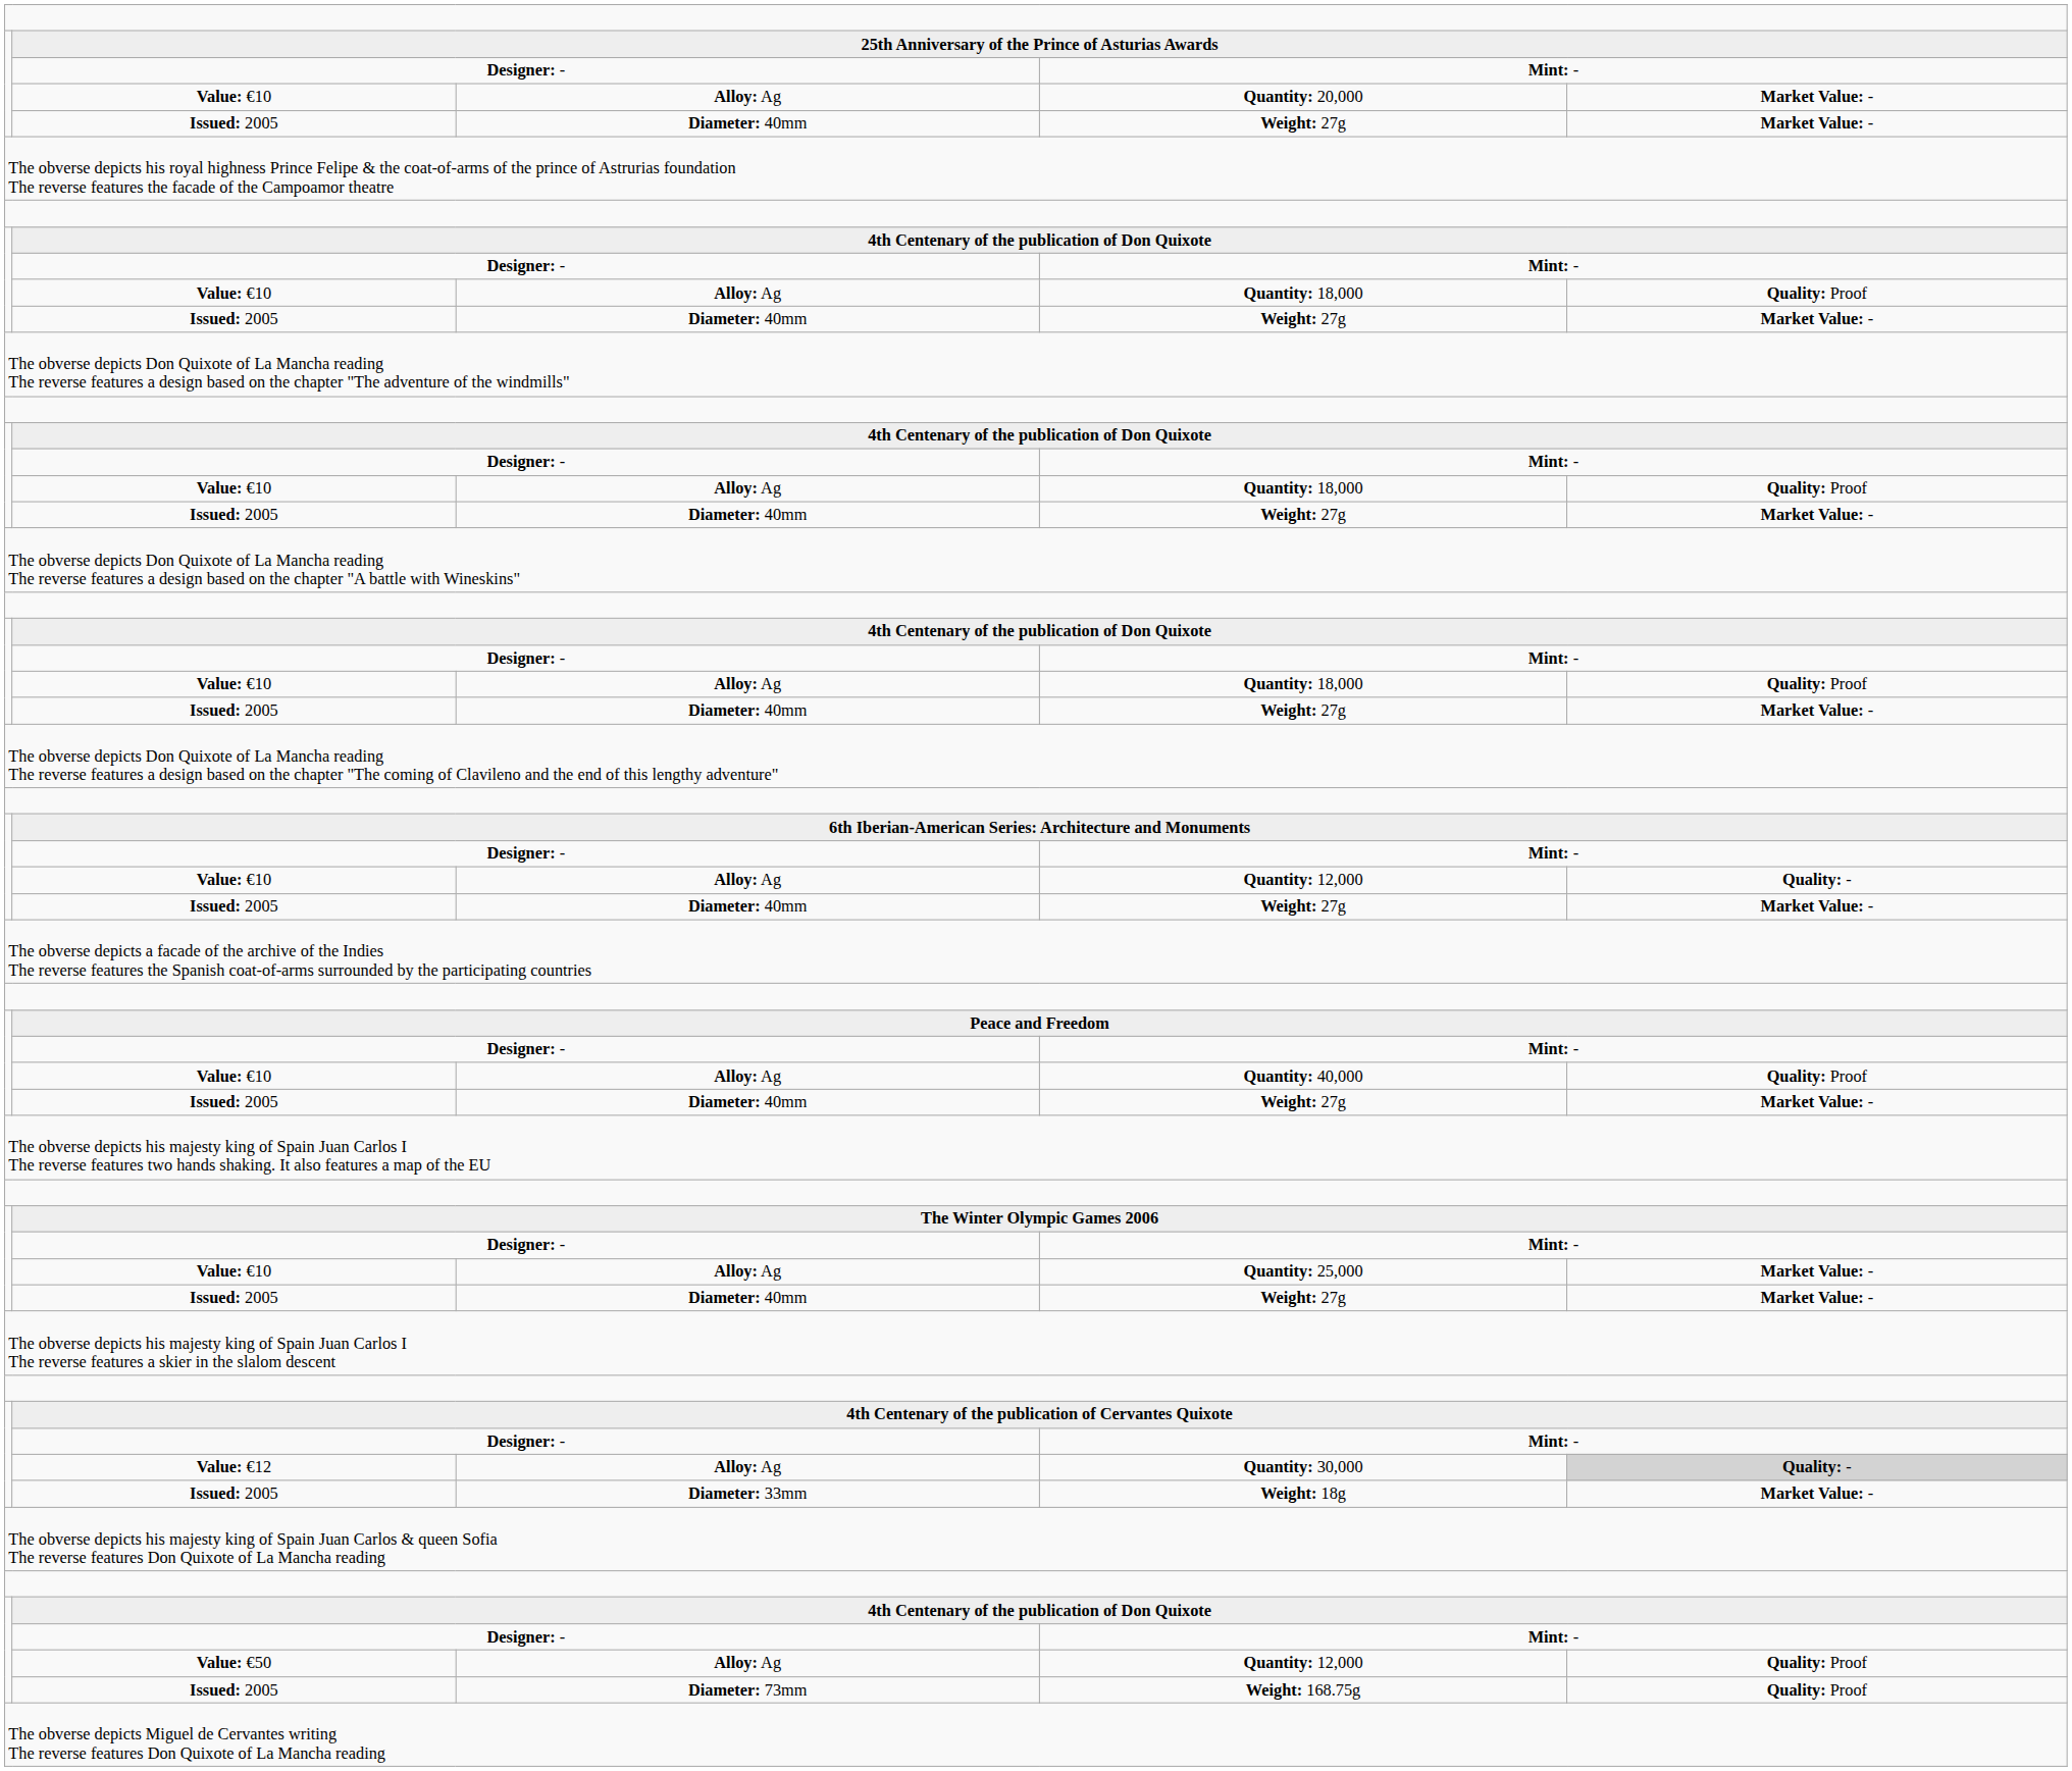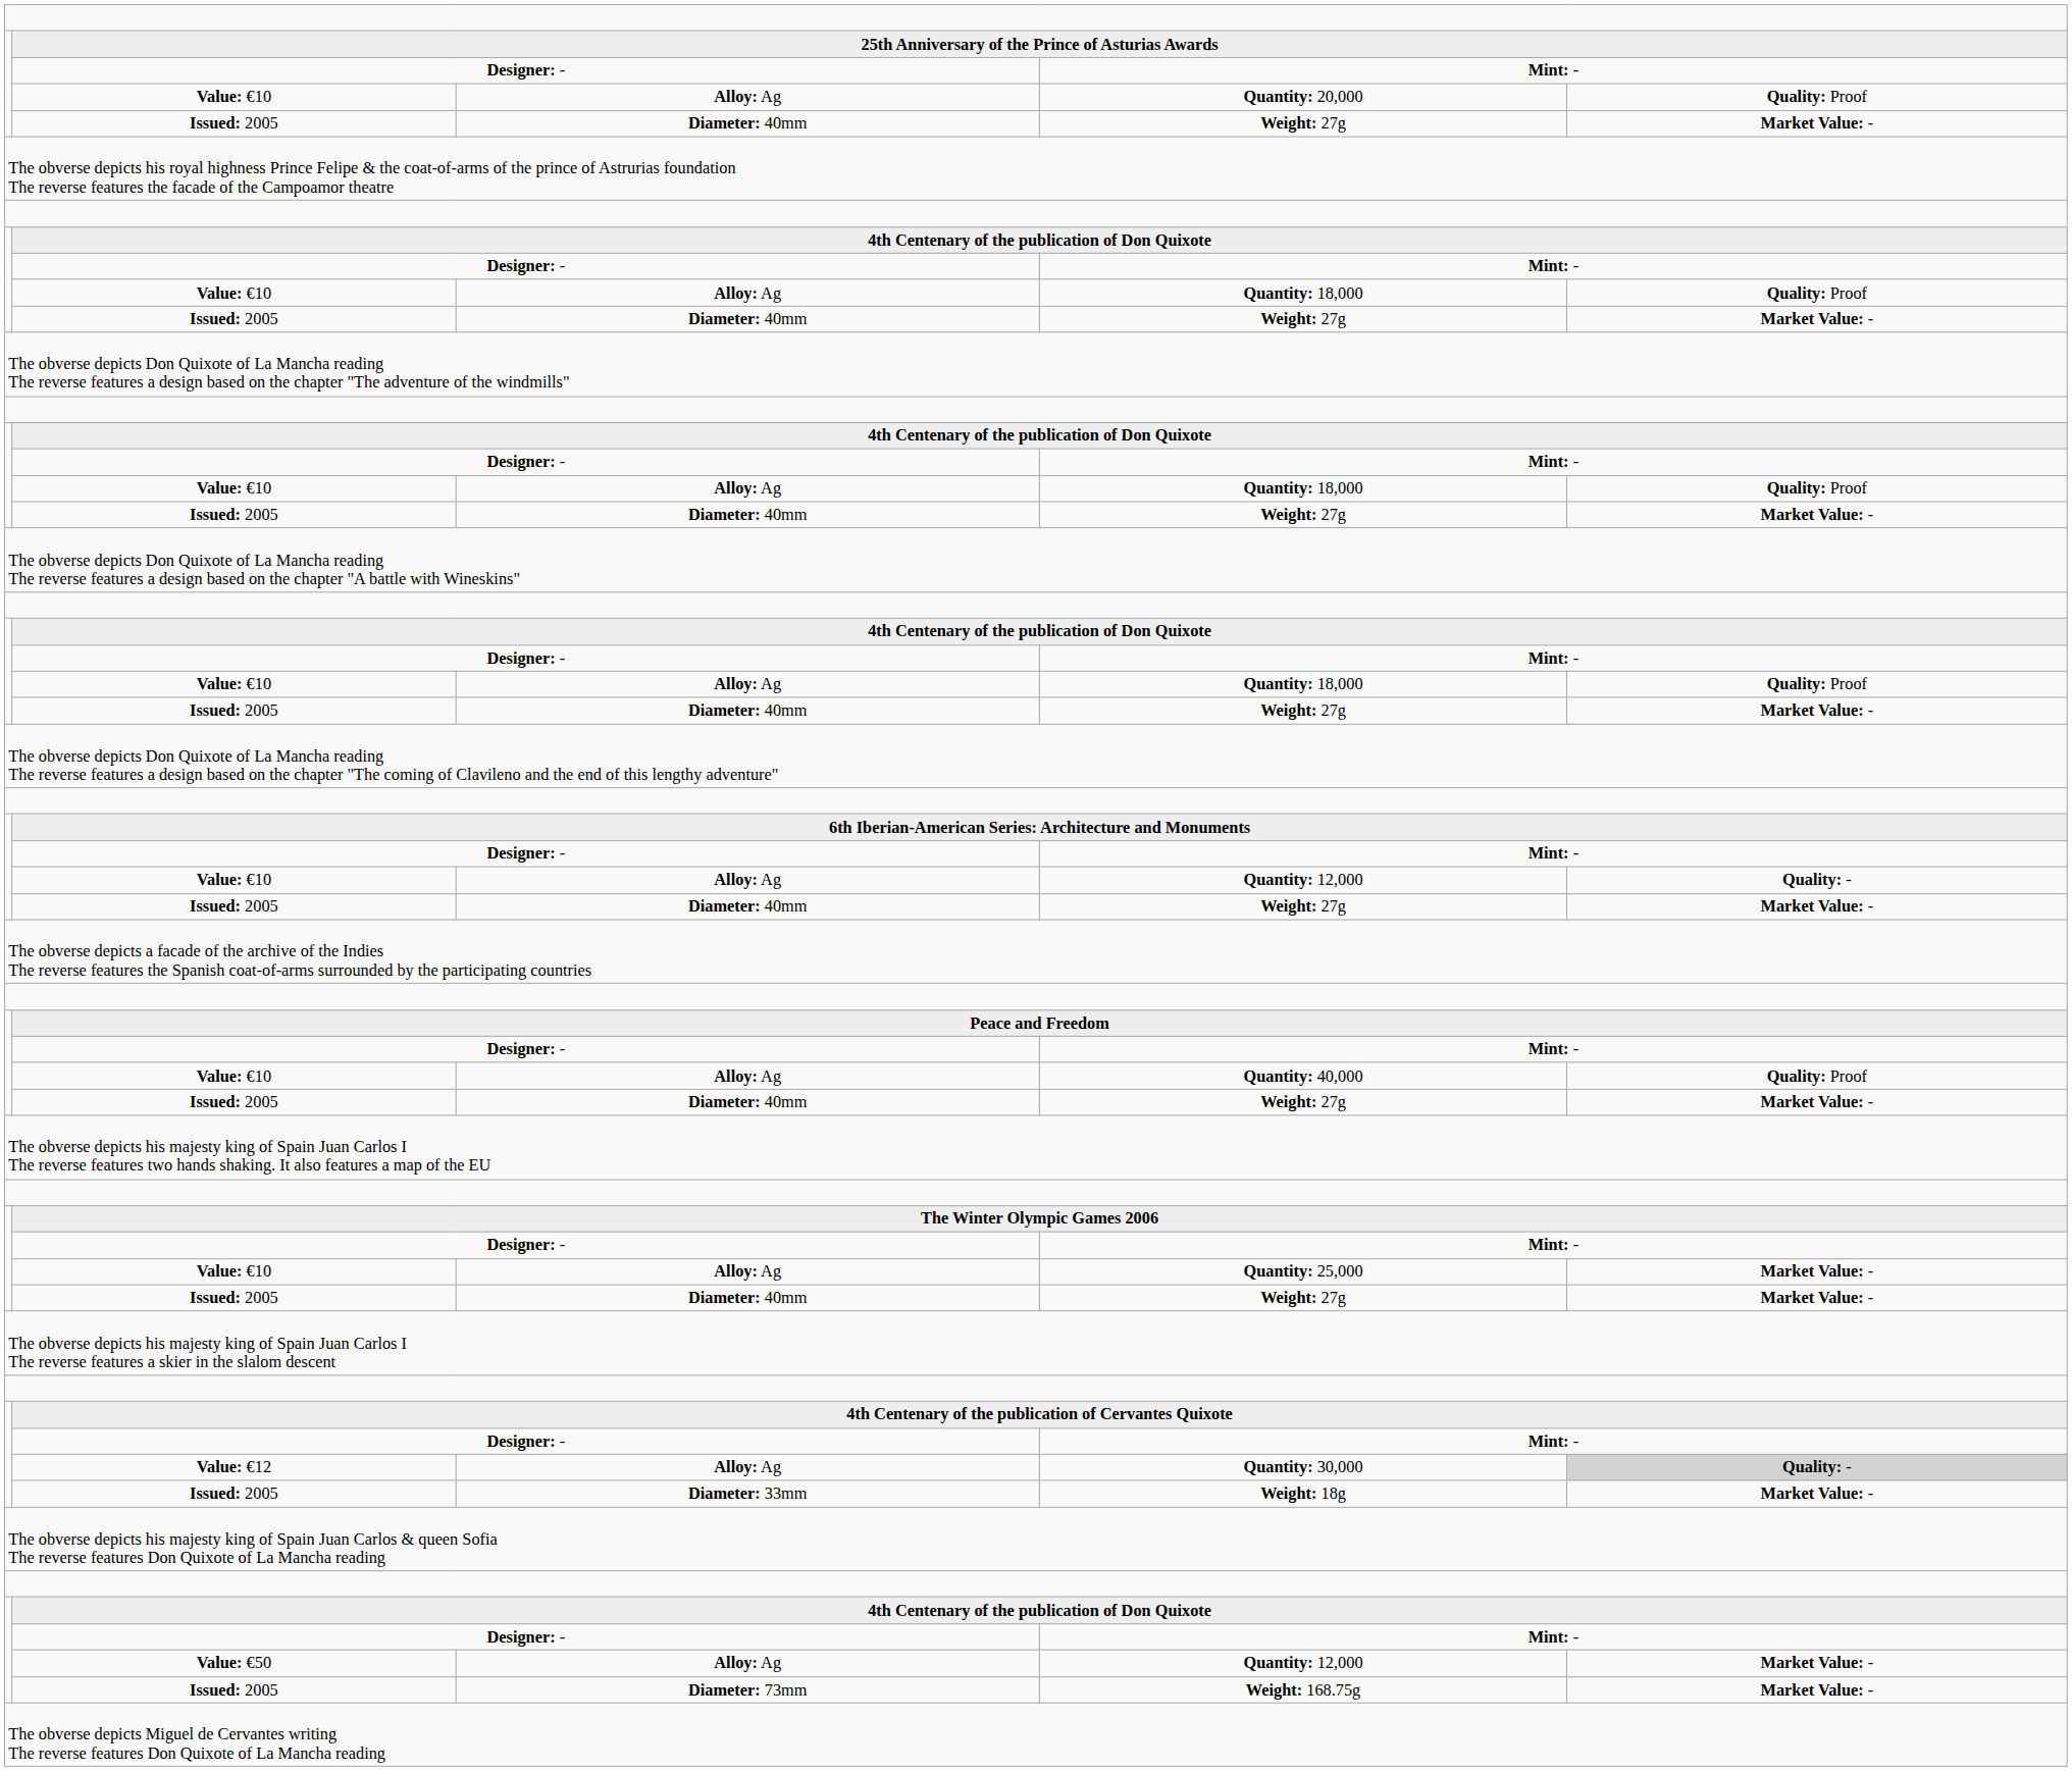 <table class="wikitable" style="width:100%;">
 <tr>
 <td colspan="5" style="text-align:left;"> </td>
 </tr>
 <tr>
 <td rowspan="4" style="text-align:center;"></td>
 <th colspan="4"  style="text-align:center; background:#eee;">25th Anniversary of the Prince of Asturias Awards</th>
 </tr>
 <tr style="text-align:center;">
 <td colspan="2"  style="width:50%; "><strong>Designer:</strong> -</td>
 <td colspan="2"  style="width:50%; "><strong>Mint:</strong> -</td>
 </tr>
 <tr>
 <td align=center><strong>Value:</strong> €10</td>
 <td align=center><strong>Alloy:</strong> Ag</td>
 <td align=center><strong>Quantity:</strong> 20,000</td>
-<td align=center><strong>Market Value:</strong> -</td>
+<td align=center><strong>Quality:</strong> Proof</td>
 </tr>
 <tr>
 <td align=center><strong>Issued:</strong> 2005</td>
 <td align=center><strong>Diameter:</strong> 40mm</td>
 <td align=center><strong>Weight:</strong> 27g</td>
 <td align=center><strong>Market Value:</strong> -</td>
 </tr>
 <tr>
 <td colspan="5" style="text-align:left;"><br>The obverse depicts his royal highness Prince Felipe & the coat-of-arms of the prince of Astrurias foundation<br>The reverse features the facade of the Campoamor theatre</td>
 </tr>
 <tr>
 <td colspan="5" style="text-align:left;"> </td>
 </tr>
 <tr>
 <td rowspan="4" style="text-align:center;"></td>
 <th colspan="4"  style="text-align:center; background:#eee;">4th Centenary of the publication of Don Quixote</th>
 </tr>
 <tr style="text-align:center;">
 <td colspan="2"  style="width:50%; "><strong>Designer:</strong> -</td>
 <td colspan="2"  style="width:50%; "><strong>Mint:</strong> -</td>
 </tr>
 <tr>
 <td align=center><strong>Value:</strong> €10</td>
 <td align=center><strong>Alloy:</strong> Ag</td>
 <td align=center><strong>Quantity:</strong> 18,000</td>
 <td align=center><strong>Quality:</strong> Proof</td>
 </tr>
 <tr>
 <td align=center><strong>Issued:</strong> 2005</td>
 <td align=center><strong>Diameter:</strong> 40mm</td>
 <td align=center><strong>Weight:</strong> 27g</td>
 <td align=center><strong>Market Value:</strong> -</td>
 </tr>
 <tr>
 <td colspan="5" style="text-align:left;"><br>The obverse depicts Don Quixote of La Mancha reading<br>The reverse features a design based on the chapter "The adventure of the windmills"</td>
 </tr>
 <tr>
 <td colspan="5" style="text-align:left;"> </td>
 </tr>
 <tr>
 <td rowspan="4" style="text-align:center;"></td>
 <th colspan="4"  style="text-align:center; background:#eee;">4th Centenary of the publication of Don Quixote</th>
 </tr>
 <tr style="text-align:center;">
 <td colspan="2"  style="width:50%; "><strong>Designer:</strong> -</td>
 <td colspan="2"  style="width:50%; "><strong>Mint:</strong> -</td>
 </tr>
 <tr>
 <td align=center><strong>Value:</strong> €10</td>
 <td align=center><strong>Alloy:</strong> Ag</td>
 <td align=center><strong>Quantity:</strong> 18,000</td>
 <td align=center><strong>Quality:</strong> Proof</td>
 </tr>
 <tr>
 <td align=center><strong>Issued:</strong> 2005</td>
 <td align=center><strong>Diameter:</strong> 40mm</td>
 <td align=center><strong>Weight:</strong> 27g</td>
 <td align=center><strong>Market Value:</strong> -</td>
 </tr>
 <tr>
 <td colspan="5" style="text-align:left;"><br>The obverse depicts Don Quixote of La Mancha reading<br>The reverse features a design based on the chapter "A battle with Wineskins"</td>
 </tr>
 <tr>
 <td colspan="5" style="text-align:left;"> </td>
 </tr>
 <tr>
 <td rowspan="4" style="text-align:center;"></td>
 <th colspan="4"  style="text-align:center; background:#eee;">4th Centenary of the publication of Don Quixote</th>
 </tr>
 <tr style="text-align:center;">
 <td colspan="2"  style="width:50%; "><strong>Designer:</strong> -</td>
 <td colspan="2"  style="width:50%; "><strong>Mint:</strong> -</td>
 </tr>
 <tr>
 <td align=center><strong>Value:</strong> €10</td>
 <td align=center><strong>Alloy:</strong> Ag</td>
 <td align=center><strong>Quantity:</strong> 18,000</td>
 <td align=center><strong>Quality:</strong> Proof</td>
 </tr>
 <tr>
 <td align=center><strong>Issued:</strong> 2005</td>
 <td align=center><strong>Diameter:</strong> 40mm</td>
 <td align=center><strong>Weight:</strong> 27g</td>
 <td align=center><strong>Market Value:</strong> -</td>
 </tr>
 <tr>
 <td colspan="5" style="text-align:left;"><br>The obverse depicts Don Quixote of La Mancha reading<br>The reverse features a design based on the chapter "The coming of Clavileno and the end of this lengthy adventure"</td>
 </tr>
 <tr>
 <td colspan="5" style="text-align:left;"> </td>
 </tr>
 <tr>
 <td rowspan="4" style="text-align:center;"></td>
 <th colspan="4"  style="text-align:center; background:#eee;">6th Iberian-American Series: Architecture and Monuments</th>
 </tr>
 <tr style="text-align:center;">
 <td colspan="2"  style="width:50%; "><strong>Designer:</strong> -</td>
 <td colspan="2"  style="width:50%; "><strong>Mint:</strong> -</td>
 </tr>
 <tr>
 <td align=center><strong>Value:</strong> €10</td>
 <td align=center><strong>Alloy:</strong> Ag</td>
 <td align=center><strong>Quantity:</strong> 12,000</td>
 <td align=center><strong>Quality:</strong> -</td>
 </tr>
 <tr>
 <td align=center><strong>Issued:</strong> 2005</td>
 <td align=center><strong>Diameter:</strong> 40mm</td>
 <td align=center><strong>Weight:</strong> 27g</td>
 <td align=center><strong>Market Value:</strong> -</td>
 </tr>
 <tr>
 <td colspan="5" style="text-align:left;"><br>The obverse depicts a facade of the archive of the Indies<br>The reverse features the Spanish coat-of-arms surrounded by the participating countries</td>
 </tr>
 <tr>
 <td colspan="5" style="text-align:left;"> </td>
 </tr>
 <tr>
 <td rowspan="4" style="text-align:center;"></td>
 <th colspan="4"  style="text-align:center; background:#eee;">Peace and Freedom</th>
 </tr>
 <tr style="text-align:center;">
 <td colspan="2"  style="width:50%; "><strong>Designer:</strong> -</td>
 <td colspan="2"  style="width:50%; "><strong>Mint:</strong> -</td>
 </tr>
 <tr>
 <td align=center><strong>Value:</strong> €10</td>
 <td align=center><strong>Alloy:</strong> Ag</td>
 <td align=center><strong>Quantity:</strong> 40,000</td>
 <td align=center><strong>Quality:</strong> Proof</td>
 </tr>
 <tr>
 <td align=center><strong>Issued:</strong> 2005</td>
 <td align=center><strong>Diameter:</strong> 40mm</td>
 <td align=center><strong>Weight:</strong> 27g</td>
 <td align=center><strong>Market Value:</strong> -</td>
 </tr>
 <tr>
 <td colspan="5" style="text-align:left;"><br>The obverse depicts his majesty king of Spain Juan Carlos I<br>The reverse features two hands shaking. It also features a map of the EU</td>
 </tr>
 <tr>
 <td colspan="5" style="text-align:left;"> </td>
 </tr>
 <tr>
 <td rowspan="4" style="text-align:center;"></td>
 <th colspan="4"  style="text-align:center; background:#eee;">The Winter Olympic Games 2006</th>
 </tr>
 <tr style="text-align:center;">
 <td colspan="2"  style="width:50%; "><strong>Designer:</strong> -</td>
 <td colspan="2"  style="width:50%; "><strong>Mint:</strong> -</td>
 </tr>
 <tr>
 <td align=center><strong>Value:</strong> €10</td>
 <td align=center><strong>Alloy:</strong> Ag</td>
 <td align=center><strong>Quantity:</strong> 25,000</td>
 <td align=center><strong>Market Value:</strong> -</td>
 </tr>
 <tr>
 <td align=center><strong>Issued:</strong> 2005</td>
 <td align=center><strong>Diameter:</strong> 40mm</td>
 <td align=center><strong>Weight:</strong> 27g</td>
 <td align=center><strong>Market Value:</strong> -</td>
 </tr>
 <tr>
 <td colspan="5" style="text-align:left;"><br>The obverse depicts his majesty king of Spain Juan Carlos I<br>The reverse features a skier in the slalom descent</td>
 </tr>
 <tr>
 <td colspan="5" style="text-align:left;"> </td>
 </tr>
 <tr>
 <td rowspan="4" style="text-align:center;"></td>
 <th colspan="4"  style="text-align:center; background:#eee;">4th Centenary of the publication of Cervantes Quixote</th>
 </tr>
 <tr style="text-align:center;">
 <td colspan="2"  style="width:50%; "><strong>Designer:</strong> -</td>
 <td colspan="2"  style="width:50%; "><strong>Mint:</strong> -</td>
 </tr>
 <tr>
 <td align=center><strong>Value:</strong> €12</td>
 <td align=center><strong>Alloy:</strong> Ag</td>
 <td align=center><strong>Quantity:</strong> 30,000</td>
 <td align=center style="background: lightgrey;"><strong>Quality:</strong> -</td>
 </tr>
 <tr>
 <td align=center><strong>Issued:</strong> 2005</td>
 <td align=center><strong>Diameter:</strong> 33mm</td>
 <td align=center><strong>Weight:</strong> 18g</td>
 <td align=center><strong>Market Value:</strong> -</td>
 </tr>
 <tr>
 <td colspan="5" style="text-align:left;"><br>The obverse depicts his majesty king of Spain Juan Carlos & queen Sofia<br>The reverse features Don Quixote of La Mancha reading</td>
 </tr>
 <tr>
 <td colspan="5" style="text-align:left;"> </td>
 </tr>
 <tr>
 <td rowspan="4" style="text-align:center;"></td>
 <th colspan="4"  style="text-align:center; background:#eee;">4th Centenary of the publication of Don Quixote</th>
 </tr>
 <tr style="text-align:center;">
 <td colspan="2"  style="width:50%; "><strong>Designer:</strong> -</td>
 <td colspan="2"  style="width:50%; "><strong>Mint:</strong> -</td>
 </tr>
 <tr>
 <td align=center><strong>Value:</strong> €50</td>
 <td align=center><strong>Alloy:</strong> Ag</td>
 <td align=center><strong>Quantity:</strong> 12,000</td>
-<td align=center><strong>Quality:</strong> Proof</td>
+<td align=center><strong>Market Value:</strong> -</td>
 </tr>
 <tr>
 <td align=center><strong>Issued:</strong> 2005</td>
 <td align=center><strong>Diameter:</strong> 73mm</td>
 <td align=center><strong>Weight:</strong> 168.75g</td>
-<td align=center><strong>Quality:</strong> Proof</td>
+<td align=center><strong>Market Value:</strong> -</td>
 </tr>
 <tr>
 <td colspan="5" style="text-align:left;"><br>The obverse depicts Miguel de Cervantes writing<br>The reverse features Don Quixote of La Mancha reading</td>
 </tr>
 </table>
